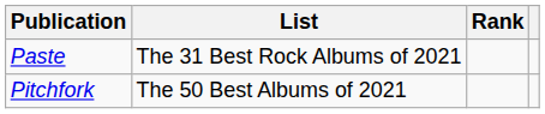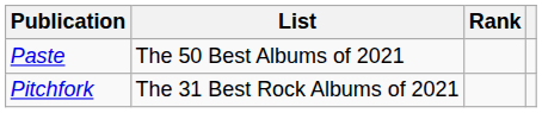 <table class="wikitable mw-collapsible sortable plainrowheaders">
 <tr>
 <th scope="col">Publication</th>
 <th scope="col" class="unsortable">List</th>
 <th scope="col" data-sort-type="number">Rank</th>
 <th scope="col" class="unsortable"></th>
 </tr>
 <tr>
 <td><em><a href='#'>Paste</a></em></td>
-<td>The 31 Best Rock Albums of 2021</td>
+<td>The 50 Best Albums of 2021</td>
 <td></td>
 <td></td>
 </tr>
 <tr>
 <td><em><a href='#'>Pitchfork</a></em></td>
-<td>The 50 Best Albums of 2021</td>
+<td>The 31 Best Rock Albums of 2021</td>
 <td></td>
 <td></td>
 </tr>
 </table>
